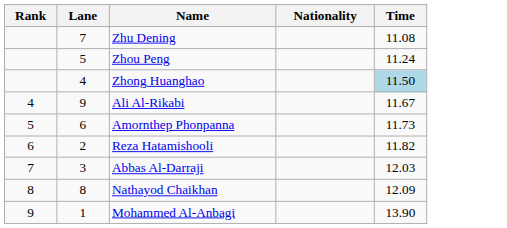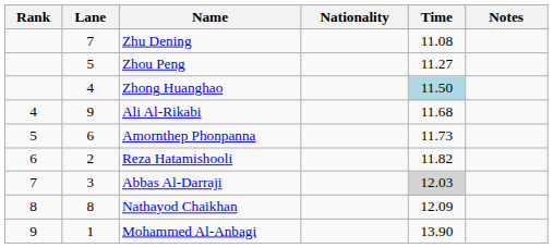 <table class="wikitable sortable" style="font-size:90%; text-align:center">
 <tr>
 <th width="50">Rank</th>
 <th width="50">Lane</th>
 <th width="175">Name</th>
 <th width="100">Nationality</th>
 <th width="50">Time</th>
+<th width="75">Notes</th>
 </tr>
 <tr>
 <td></td>
 <td>7</td>
 <td align="left"><a href='#'>Zhu Dening</a></td>
 <td align="left"></td>
 <td>11.08</td>
+<td></td>
 </tr>
 <tr>
 <td></td>
 <td>5</td>
 <td align="left"><a href='#'>Zhou Peng</a></td>
 <td align="left"></td>
-<td>11.24</td>
+<td>11.27</td>
+<td></td>
 </tr>
 <tr>
 <td></td>
 <td>4</td>
 <td align="left"><a href='#'>Zhong Huanghao</a></td>
 <td align="left"></td>
 <td style="background: lightblue;">11.50</td>
+<td></td>
 </tr>
 <tr>
 <td>4</td>
 <td>9</td>
 <td align="left"><a href='#'>Ali Al-Rikabi</a></td>
 <td align="left"></td>
-<td>11.67</td>
+<td>11.68</td>
+<td></td>
 </tr>
 <tr>
 <td>5</td>
 <td>6</td>
 <td align="left"><a href='#'>Amornthep Phonpanna</a></td>
 <td align="left"></td>
 <td>11.73</td>
+<td></td>
 </tr>
 <tr>
 <td>6</td>
 <td>2</td>
 <td align="left"><a href='#'>Reza Hatamishooli</a></td>
 <td align="left"></td>
 <td>11.82</td>
+<td></td>
 </tr>
 <tr>
 <td>7</td>
 <td>3</td>
 <td align="left"><a href='#'>Abbas Al-Darraji</a></td>
 <td align="left"></td>
-<td>12.03</td>
+<td style="background: lightgrey;">12.03</td>
+<td></td>
 </tr>
 <tr>
 <td>8</td>
 <td>8</td>
 <td align="left"><a href='#'>Nathayod Chaikhan</a></td>
 <td align="left"></td>
 <td>12.09</td>
+<td></td>
 </tr>
 <tr>
 <td>9</td>
 <td>1</td>
 <td align="left"><a href='#'>Mohammed Al-Anbagi</a></td>
 <td align="left"></td>
 <td>13.90</td>
+<td></td>
 </tr>
 </table>
